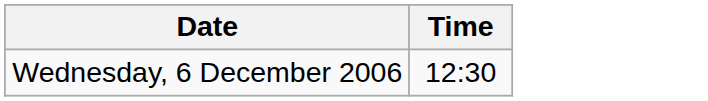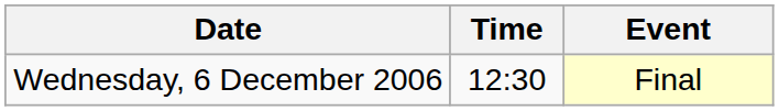 <table class = "wikitable" style="text-align:center;">
 <tr>
 <th width=220>Date</th>
 <th width=50>Time</th>
+<th width=100>Event</th>
 </tr>
 <tr>
 <td>Wednesday, 6 December 2006</td>
 <td>12:30</td>
+<td bgcolor=ffffcc>Final</td>
 </tr>
 </table>
